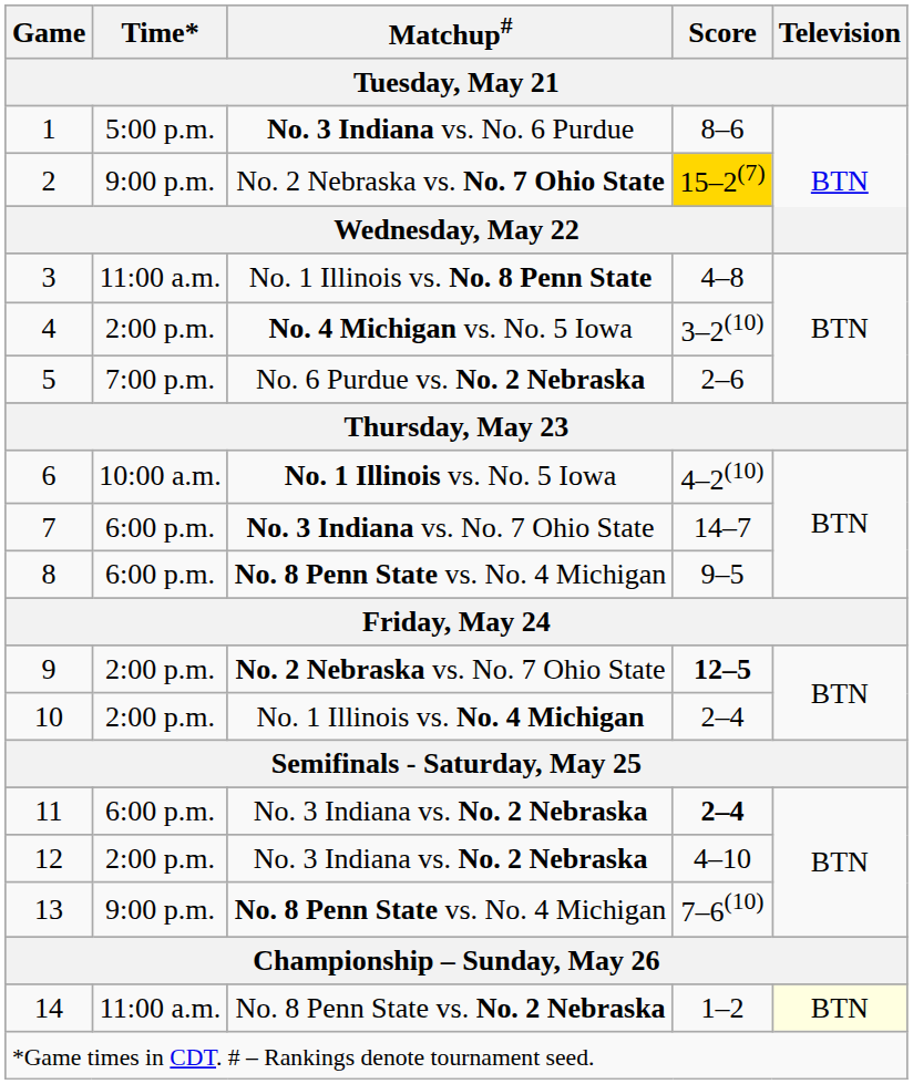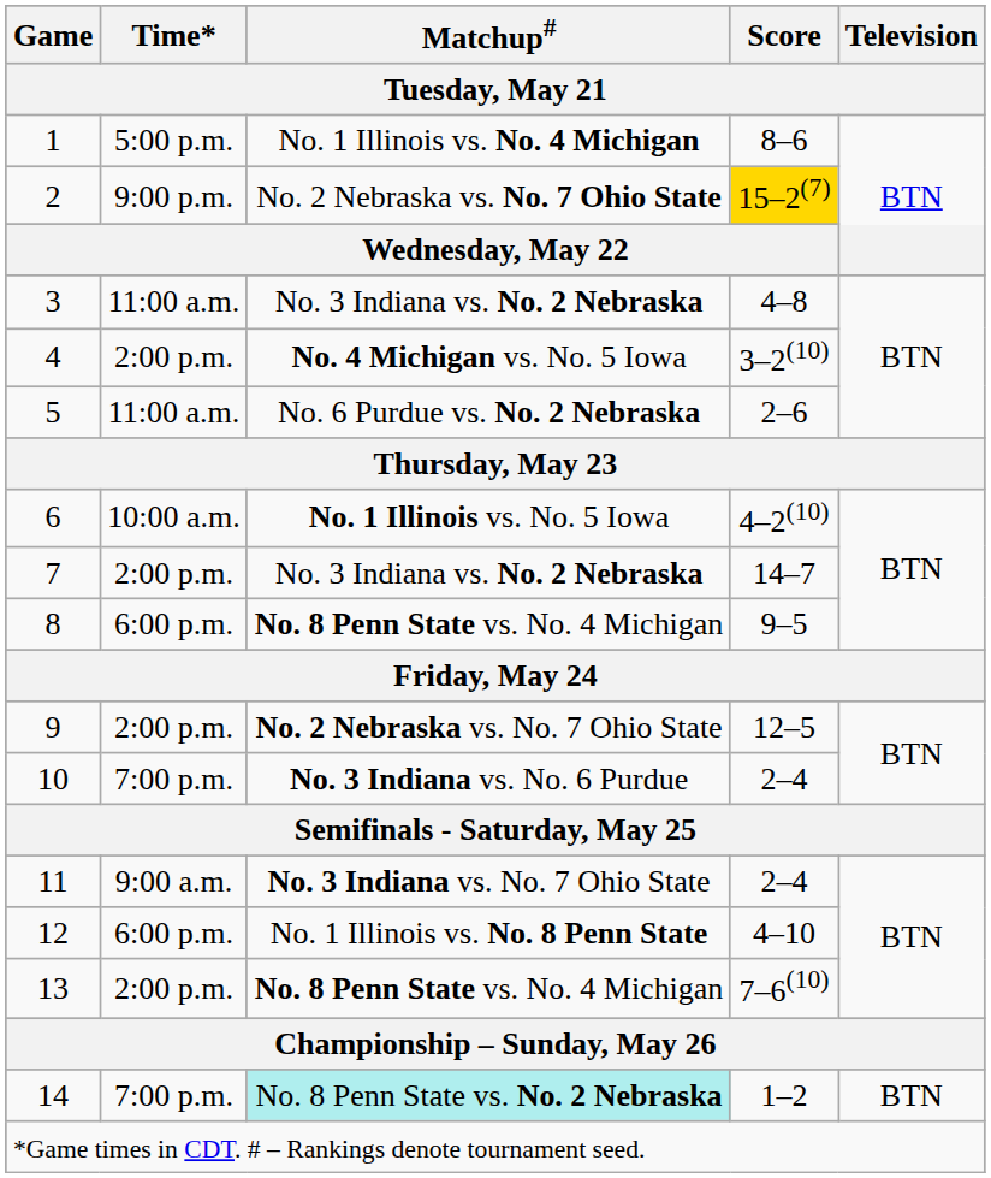 <table class="wikitable" style="font-size: 95%">
 <tr align="center">
 <th>Game</th>
 <th>Time*</th>
 <th>Matchup<sup>#</sup></th>
 <th>Score</th>
 <th>Television</th>
 </tr>
 <tr>
 <th colspan=7>Tuesday, May 21</th>
 </tr>
 <tr>
 <td style="text-align:center;">1</td>
 <td style="text-align:center;">5:00 p.m.</td>
-<td style="text-align:center;"><strong>No. 3 Indiana</strong> vs. No. 6 Purdue</td>
+<td style="text-align:center;">No. 1 Illinois vs. <strong>No. 4 Michigan</strong></td>
 <td style="text-align:center;">8–6</td>
 <td rowspan=3 style="text-align:center;"><a href='#'>BTN</a></td>
 </tr>
 <tr>
 <td style="text-align:center;">2</td>
 <td style="text-align:center;">9:00 p.m.</td>
 <td style="text-align:center;">No. 2 Nebraska vs. <strong>No. 7 Ohio State</strong></td>
 <td style="background: gold; text-align:center;">15–2<sup>(7)</sup></td>
 </tr>
 <tr>
 <th colspan=7>Wednesday, May 22</th>
 </tr>
 <tr>
 <td style="text-align:center;">3</td>
 <td style="text-align:center;">11:00 a.m.</td>
-<td style="text-align:center;">No. 1 Illinois vs. <strong>No. 8 Penn State</strong></td>
+<td style="text-align:center;">No. 3 Indiana vs. <strong>No. 2 Nebraska</strong></td>
 <td style="text-align:center;">4–8</td>
 <td rowspan=3 style="text-align:center;">BTN</td>
 </tr>
 <tr>
 <td style="text-align:center;">4</td>
 <td style="text-align:center;">2:00 p.m.</td>
 <td style="text-align:center;"><strong>No. 4 Michigan</strong> vs. No. 5 Iowa</td>
 <td style="text-align:center;">3–2<sup>(10)</sup></td>
 </tr>
 <tr>
 <td style="text-align:center;">5</td>
-<td style="text-align:center;">7:00 p.m.</td>
+<td style="text-align:center;">11:00 a.m.</td>
 <td style="text-align:center;">No. 6 Purdue vs. <strong>No. 2 Nebraska</strong></td>
 <td style="text-align:center;">2–6</td>
 </tr>
 <tr>
 <th colspan=7>Thursday, May 23</th>
 </tr>
 <tr>
 <td style="text-align:center;">6</td>
 <td style="text-align:center;">10:00 a.m.</td>
 <td style="text-align:center;"><strong>No. 1 Illinois</strong> vs. No. 5 Iowa</td>
 <td style="text-align:center;">4–2<sup>(10)</sup></td>
 <td rowspan=3 style="text-align:center;">BTN</td>
 </tr>
 <tr>
 <td style="text-align:center;">7</td>
-<td style="text-align:center;">6:00 p.m.<br></td>
-<td style="text-align:center;"><strong>No. 3 Indiana</strong> vs. No. 7 Ohio State</td>
+<td style="text-align:center;">2:00 p.m.</td>
+<td style="text-align:center;">No. 3 Indiana vs. <strong>No. 2 Nebraska</strong></td>
 <td style="text-align:center;">14–7</td>
 </tr>
 <tr>
 <td style="text-align:center;">8</td>
 <td style="text-align:center;">6:00 p.m.</td>
 <td style="text-align:center;"><strong>No. 8 Penn State</strong> vs. No. 4 Michigan</td>
 <td style="text-align:center;">9–5</td>
 </tr>
 <tr>
 <th colspan=7>Friday, May 24</th>
 </tr>
 <tr>
 <td style="text-align:center;">9</td>
 <td style="text-align:center;">2:00 p.m.</td>
 <td style="text-align:center;"><strong>No. 2 Nebraska</strong> vs. No. 7 Ohio State</td>
-<td style="text-align:center;"><strong>12–5</strong></td>
+<td style="text-align:center;">12–5</td>
 <td rowspan=2 style="text-align:center;">BTN</td>
 </tr>
 <tr>
 <td style="text-align:center;">10</td>
-<td style="text-align:center;">2:00 p.m.</td>
-<td style="text-align:center;">No. 1 Illinois vs. <strong>No. 4 Michigan</strong></td>
+<td style="text-align:center;">7:00 p.m.</td>
+<td style="text-align:center;"><strong>No. 3 Indiana</strong> vs. No. 6 Purdue</td>
 <td style="text-align:center;">2–4</td>
 </tr>
 <tr>
 <th colspan=7>Semifinals - Saturday, May 25</th>
 </tr>
 <tr>
 <td style="text-align:center;">11</td>
-<td style="text-align:center;">6:00 p.m.</td>
-<td style="text-align:center;">No. 3 Indiana vs. <strong>No. 2 Nebraska</strong></td>
-<td style="text-align:center;"><strong>2–4</strong></td>
+<td style="text-align:center;">9:00 a.m.</td>
+<td style="text-align:center;"><strong>No. 3 Indiana</strong> vs. No. 7 Ohio State</td>
+<td style="text-align:center;">2–4</td>
 <td rowspan=3 style="text-align:center;">BTN</td>
 </tr>
 <tr>
 <td style="text-align:center;">12</td>
-<td style="text-align:center;">2:00 p.m.</td>
-<td style="text-align:center;">No. 3 Indiana vs. <strong>No. 2 Nebraska</strong></td>
+<td style="text-align:center;">6:00 p.m.<br></td>
+<td style="text-align:center;">No. 1 Illinois vs. <strong>No. 8 Penn State</strong></td>
 <td style="text-align:center;">4–10</td>
 </tr>
 <tr>
 <td style="text-align:center;">13</td>
-<td style="text-align:center;">9:00 p.m.</td>
+<td style="text-align:center;">2:00 p.m.</td>
 <td style="text-align:center;"><strong>No. 8 Penn State</strong> vs. No. 4 Michigan</td>
 <td style="text-align:center;">7–6<sup>(10)</sup></td>
 </tr>
 <tr>
 <th colspan=7>Championship – Sunday, May 26</th>
 </tr>
 <tr>
 <td style="text-align:center;">14</td>
-<td style="text-align:center;">11:00 a.m.</td>
-<td style="text-align:center;">No. 8 Penn State vs. <strong>No. 2 Nebraska</strong></td>
+<td style="text-align:center;">7:00 p.m.</td>
+<td style="background: paleturquoise; text-align:center;">No. 8 Penn State vs. <strong>No. 2 Nebraska</strong></td>
 <td style="text-align:center;">1–2</td>
-<td rowspan=1 style="background: lightyellow; text-align:center;">BTN</td>
+<td rowspan=1 style="text-align:center;">BTN</td>
 </tr>
 <tr>
 <td colspan=7><small>*Game times in <a href='#'>CDT</a>. # – Rankings denote tournament seed.</small></td>
 </tr>
 </table>
